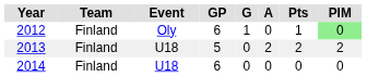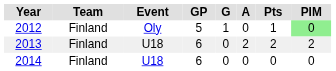 <table BORDER="0" CELLPADDING="2" CELLSPACING="0" width="35%">
 <tr ALIGN="center" bgcolor="#e0e0e0">
 <th>Year</th>
 <th>Team</th>
 <th>Event</th>
 <th>GP</th>
 <th>G</th>
 <th>A</th>
 <th>Pts</th>
 <th>PIM</th>
 </tr>
 <tr ALIGN="center">
 <td><a href='#'>2012</a></td>
 <td>Finland</td>
 <td><a href='#'>Oly</a></td>
-<td>6</td>
+<td>5</td>
 <td>1</td>
 <td>0</td>
 <td>1</td>
 <td style="background: lightgreen;">0</td>
 </tr>
 <tr ALIGN="center" bgcolor="#f0f0f0">
 <td><a href='#'>2013</a></td>
 <td>Finland</td>
 <td>U18</td>
-<td>5</td>
+<td>6</td>
 <td>0</td>
 <td>2</td>
 <td>2</td>
 <td>2</td>
 </tr>
 <tr ALIGN="center">
 <td><a href='#'>2014</a></td>
 <td>Finland</td>
 <td><a href='#'>U18</a></td>
 <td>6</td>
 <td>0</td>
 <td>0</td>
 <td>0</td>
 <td>0</td>
 </tr>
 </table>
